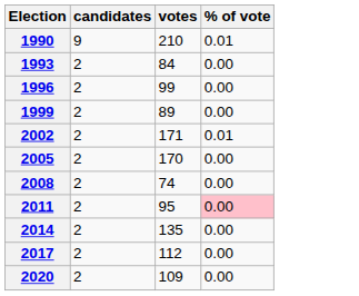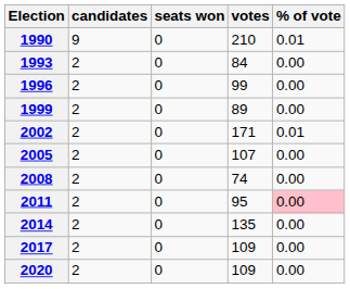 <table class=wikitable>
 <tr>
 <th>Election</th>
 <th>candidates</th>
+<th>seats won</th>
 <th>votes</th>
 <th>% of vote</th>
 </tr>
 <tr>
 <th><a href='#'>1990</a></th>
 <td>9</td>
+<td>0</td>
 <td>210</td>
 <td>0.01</td>
 </tr>
 <tr>
 <th><a href='#'>1993</a></th>
 <td>2</td>
+<td>0</td>
 <td>84</td>
 <td>0.00</td>
 </tr>
 <tr>
 <th><a href='#'>1996</a></th>
 <td>2</td>
+<td>0</td>
 <td>99</td>
 <td>0.00</td>
 </tr>
 <tr>
 <th><a href='#'>1999</a></th>
 <td>2</td>
+<td>0</td>
 <td>89</td>
 <td>0.00</td>
 </tr>
 <tr>
 <th><a href='#'>2002</a></th>
 <td>2</td>
+<td>0</td>
 <td>171</td>
 <td>0.01</td>
 </tr>
 <tr>
 <th><a href='#'>2005</a></th>
 <td>2</td>
-<td>170</td>
+<td>0</td>
+<td>107</td>
 <td>0.00</td>
 </tr>
 <tr>
 <th><a href='#'>2008</a></th>
 <td>2</td>
+<td>0</td>
 <td>74</td>
 <td>0.00</td>
 </tr>
 <tr>
 <th><a href='#'>2011</a></th>
 <td>2</td>
+<td>0</td>
 <td>95</td>
 <td style="background: pink;">0.00</td>
 </tr>
 <tr>
 <th><a href='#'>2014</a></th>
 <td>2</td>
+<td>0</td>
 <td>135</td>
 <td>0.00</td>
 </tr>
 <tr>
 <th><a href='#'>2017</a></th>
 <td>2</td>
-<td>112</td>
+<td>0</td>
+<td>109</td>
 <td>0.00</td>
 </tr>
 <tr>
 <th><a href='#'>2020</a></th>
 <td>2</td>
+<td>0</td>
 <td>109</td>
 <td>0.00</td>
 </tr>
 </table>
